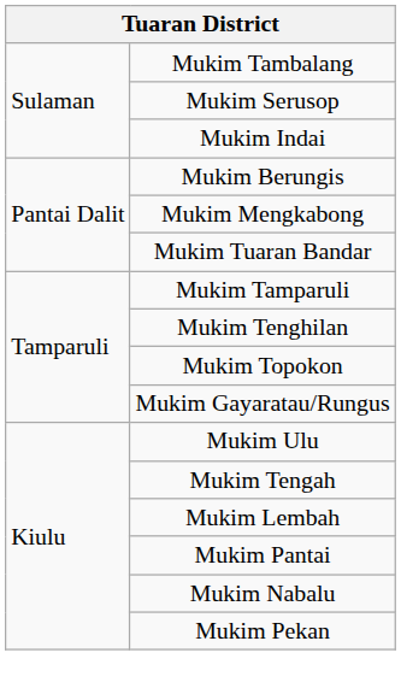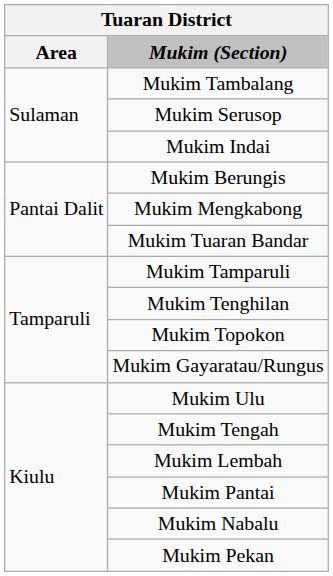 <table class="wikitable" width="auto" style="text-align: center">
 <tr>
 <th colspan="2">Tuaran District</th>
+</tr>
+<tr style="background:#efefef;">
+<th><strong>Area</strong></th>
+<td style="background: silver"><strong><em>Mukim<em> (Section)<strong></td>
 </tr>
 <tr>
 <td rowspan="3" style="text-align:left;">Sulaman</td>
 <td style="text-align:center;">Mukim Tambalang</td>
 </tr>
 <tr>
 <td>Mukim Serusop</td>
 </tr>
 <tr>
 <td>Mukim Indai</td>
 </tr>
 <tr>
 <td rowspan="3">Pantai Dalit</td>
 <td>Mukim Berungis</td>
 </tr>
 <tr>
 <td>Mukim Mengkabong</td>
 </tr>
 <tr>
 <td>Mukim Tuaran Bandar</td>
 </tr>
 <tr>
 <td rowspan="4" style="text-align:left;">Tamparuli</td>
 <td style="text-align:center;">Mukim Tamparuli</td>
 </tr>
 <tr>
 <td>Mukim Tenghilan</td>
 </tr>
 <tr>
 <td>Mukim Topokon</td>
 </tr>
 <tr>
 <td>Mukim Gayaratau/Rungus</td>
 </tr>
 <tr>
 <td rowspan="6" style="text-align:left;">Kiulu</td>
 <td style="text-align:center;">Mukim Ulu</td>
 </tr>
 <tr>
 <td>Mukim Tengah</td>
 </tr>
 <tr>
 <td>Mukim Lembah</td>
 </tr>
 <tr>
 <td>Mukim Pantai</td>
 </tr>
 <tr>
 <td>Mukim Nabalu</td>
 </tr>
 <tr>
 <td>Mukim Pekan</td>
 </tr>
 </table>
